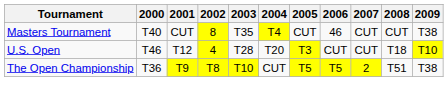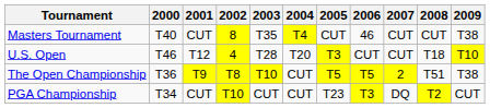 <table class="wikitable" style="font-size:95%;text-align:center;">
 <tr>
 <th>Tournament</th>
 <th>2000</th>
 <th>2001</th>
 <th>2002</th>
 <th>2003</th>
 <th>2004</th>
 <th>2005</th>
 <th>2006</th>
 <th>2007</th>
 <th>2008</th>
 <th>2009</th>
 </tr>
 <tr>
 <td align=left><a href='#'>Masters Tournament</a></td>
 <td>T40</td>
 <td>CUT</td>
 <td style="background:yellow;">8</td>
 <td>T35</td>
 <td style="background:yellow;">T4</td>
 <td>CUT</td>
 <td>46</td>
 <td>CUT</td>
 <td>CUT</td>
 <td>T38</td>
 </tr>
 <tr>
 <td align=left><a href='#'>U.S. Open</a></td>
 <td>T46</td>
 <td>T12</td>
 <td style="background:yellow;">4</td>
 <td>T28</td>
 <td>T20</td>
 <td style="background:yellow;">T3</td>
 <td>CUT</td>
 <td>CUT</td>
 <td>T18</td>
 <td style="background:yellow;">T10</td>
 </tr>
 <tr>
 <td align=left><a href='#'>The Open Championship</a></td>
 <td>T36</td>
 <td style="background:yellow;">T9</td>
 <td style="background:yellow;">T8</td>
 <td style="background:yellow;">T10</td>
 <td>CUT</td>
 <td style="background:yellow;">T5</td>
 <td style="background:yellow;">T5</td>
 <td style="background:yellow;">2</td>
 <td>T51</td>
 <td>T38</td>
 </tr>
+<tr>
+<td align=left><a href='#'>PGA Championship</a></td>
+<td>T34</td>
+<td>CUT</td>
+<td style="background:yellow;">T10</td>
+<td>CUT</td>
+<td>CUT</td>
+<td>T23</td>
+<td style="background:yellow;">T3</td>
+<td>DQ</td>
+<td style="background:yellow;">T2</td>
+<td>CUT</td>
+</tr>
 </table>
